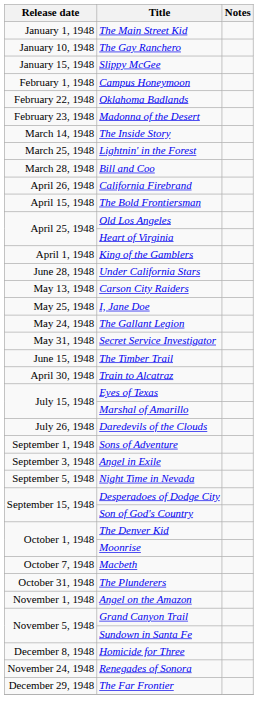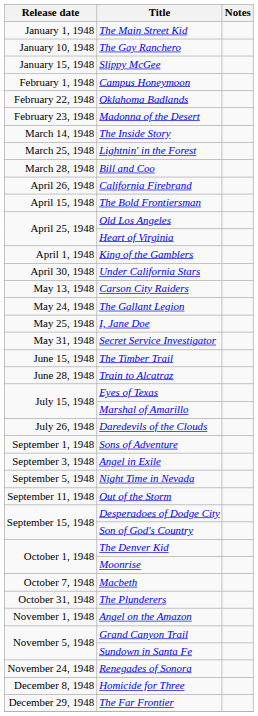 <table class="wikitable sortable">
 <tr>
 <th>Release date</th>
 <th>Title</th>
 <th>Notes</th>
 </tr>
 <tr>
 <td align="right">January 1, 1948</td>
 <td><em><a href='#'>The Main Street Kid</a></em></td>
 <td></td>
 </tr>
 <tr>
 <td align="right">January 10, 1948</td>
 <td><em><a href='#'>The Gay Ranchero</a></em></td>
 <td></td>
 </tr>
 <tr>
 <td align="right">January 15, 1948</td>
 <td><em><a href='#'>Slippy McGee</a></em></td>
 <td></td>
 </tr>
 <tr>
 <td align="right">February 1, 1948</td>
 <td><em><a href='#'>Campus Honeymoon</a></em></td>
 <td></td>
 </tr>
 <tr>
 <td align="right">February 22, 1948</td>
 <td><em><a href='#'>Oklahoma Badlands</a></em></td>
 <td></td>
 </tr>
 <tr>
 <td align="right">February 23, 1948</td>
 <td><em><a href='#'>Madonna of the Desert</a></em></td>
 <td></td>
 </tr>
 <tr>
 <td align="right">March 14, 1948</td>
 <td><em><a href='#'>The Inside Story</a></em></td>
 <td></td>
 </tr>
 <tr>
 <td align="right">March 25, 1948</td>
 <td><em><a href='#'>Lightnin' in the Forest</a></em></td>
 <td></td>
 </tr>
 <tr>
 <td align="right">March 28, 1948</td>
 <td><em><a href='#'>Bill and Coo</a></em></td>
 <td></td>
 </tr>
 <tr>
 <td align="right">April 26, 1948</td>
 <td><em><a href='#'>California Firebrand</a></em></td>
 <td></td>
 </tr>
 <tr>
 <td align="right">April 15, 1948</td>
 <td><em><a href='#'>The Bold Frontiersman</a></em></td>
 <td></td>
 </tr>
 <tr>
 <td rowspan="2" align="right">April 25, 1948</td>
 <td><em><a href='#'>Old Los Angeles</a></em></td>
 <td></td>
 </tr>
 <tr>
 <td><em><a href='#'>Heart of Virginia</a></em></td>
 <td></td>
 </tr>
 <tr>
 <td align="right">April 1, 1948</td>
 <td><em><a href='#'>King of the Gamblers</a></em></td>
 <td></td>
 </tr>
 <tr>
-<td align="right">June 28, 1948</td>
+<td align="right">April 30, 1948</td>
 <td><em><a href='#'>Under California Stars</a></em></td>
 <td></td>
 </tr>
 <tr>
 <td align="right">May 13, 1948</td>
 <td><em><a href='#'>Carson City Raiders</a></em></td>
 <td></td>
 </tr>
 <tr>
-<td align="right">May 25, 1948</td>
-<td><em><a href='#'>I, Jane Doe</a></em></td>
+<td align="right">May 24, 1948</td>
+<td><em><a href='#'>The Gallant Legion</a></em></td>
 <td></td>
 </tr>
 <tr>
-<td align="right">May 24, 1948</td>
-<td><em><a href='#'>The Gallant Legion</a></em></td>
+<td align="right">May 25, 1948</td>
+<td><em><a href='#'>I, Jane Doe</a></em></td>
 <td></td>
 </tr>
 <tr>
 <td align="right">May 31, 1948</td>
 <td><em><a href='#'>Secret Service Investigator</a></em></td>
 <td></td>
 </tr>
 <tr>
 <td align="right">June 15, 1948</td>
 <td><em><a href='#'>The Timber Trail</a></em></td>
 <td></td>
 </tr>
 <tr>
-<td align="right">April 30, 1948</td>
+<td align="right">June 28, 1948</td>
 <td><em><a href='#'>Train to Alcatraz </a></em></td>
 <td></td>
 </tr>
 <tr>
 <td align="right" rowspan="2">July 15, 1948</td>
 <td><em><a href='#'>Eyes of Texas</a></em></td>
 <td></td>
 </tr>
 <tr>
 <td><em><a href='#'>Marshal of Amarillo</a></em></td>
 <td></td>
 </tr>
 <tr>
 <td align="right">July 26, 1948</td>
 <td><em><a href='#'>Daredevils of the Clouds</a></em></td>
 <td></td>
 </tr>
 <tr>
 <td align="right">September 1, 1948</td>
 <td><em><a href='#'>Sons of Adventure</a></em></td>
 <td></td>
 </tr>
 <tr>
 <td align="right">September 3, 1948</td>
 <td><em><a href='#'>Angel in Exile</a></em></td>
 <td></td>
 </tr>
 <tr>
 <td align="right">September 5, 1948</td>
 <td><em><a href='#'>Night Time in Nevada</a></em></td>
+<td></td>
+</tr>
+<tr>
+<td align="right">September 11, 1948</td>
+<td><em><a href='#'>Out of the Storm</a></em></td>
 <td></td>
 </tr>
 <tr>
 <td align="right" rowspan="2">September 15, 1948</td>
 <td><em><a href='#'>Desperadoes of Dodge City</a></em></td>
 <td></td>
 </tr>
 <tr>
 <td><em><a href='#'>Son of God's Country</a></em></td>
 <td></td>
 </tr>
 <tr>
 <td align="right" rowspan="2">October 1, 1948</td>
 <td><em><a href='#'>The Denver Kid</a></em></td>
 <td></td>
 </tr>
 <tr>
 <td><em><a href='#'>Moonrise</a></em></td>
 <td></td>
 </tr>
 <tr>
 <td align="right">October 7, 1948</td>
 <td><em><a href='#'>Macbeth</a></em></td>
 <td></td>
 </tr>
 <tr>
 <td align="right">October 31, 1948</td>
 <td><em><a href='#'>The Plunderers</a></em></td>
 <td></td>
 </tr>
 <tr>
 <td align="right">November 1, 1948</td>
 <td><em><a href='#'>Angel on the Amazon</a></em></td>
 <td></td>
 </tr>
 <tr>
 <td align="right" rowspan="2">November 5, 1948</td>
 <td><em><a href='#'>Grand Canyon Trail</a></em></td>
 <td></td>
 </tr>
 <tr>
 <td><em><a href='#'>Sundown in Santa Fe</a></em></td>
 <td></td>
 </tr>
 <tr>
-<td align="right">December 8, 1948</td>
-<td><em><a href='#'>Homicide for Three</a></em></td>
+<td align="right">November 24, 1948</td>
+<td><em><a href='#'>Renegades of Sonora</a></em></td>
 <td></td>
 </tr>
 <tr>
-<td align="right">November 24, 1948</td>
-<td><em><a href='#'>Renegades of Sonora</a></em></td>
+<td align="right">December 8, 1948</td>
+<td><em><a href='#'>Homicide for Three</a></em></td>
 <td></td>
 </tr>
 <tr>
 <td align="right">December 29, 1948</td>
 <td><em><a href='#'>The Far Frontier</a></em></td>
 <td></td>
 </tr>
 <tr>
 </tr>
 </table>
